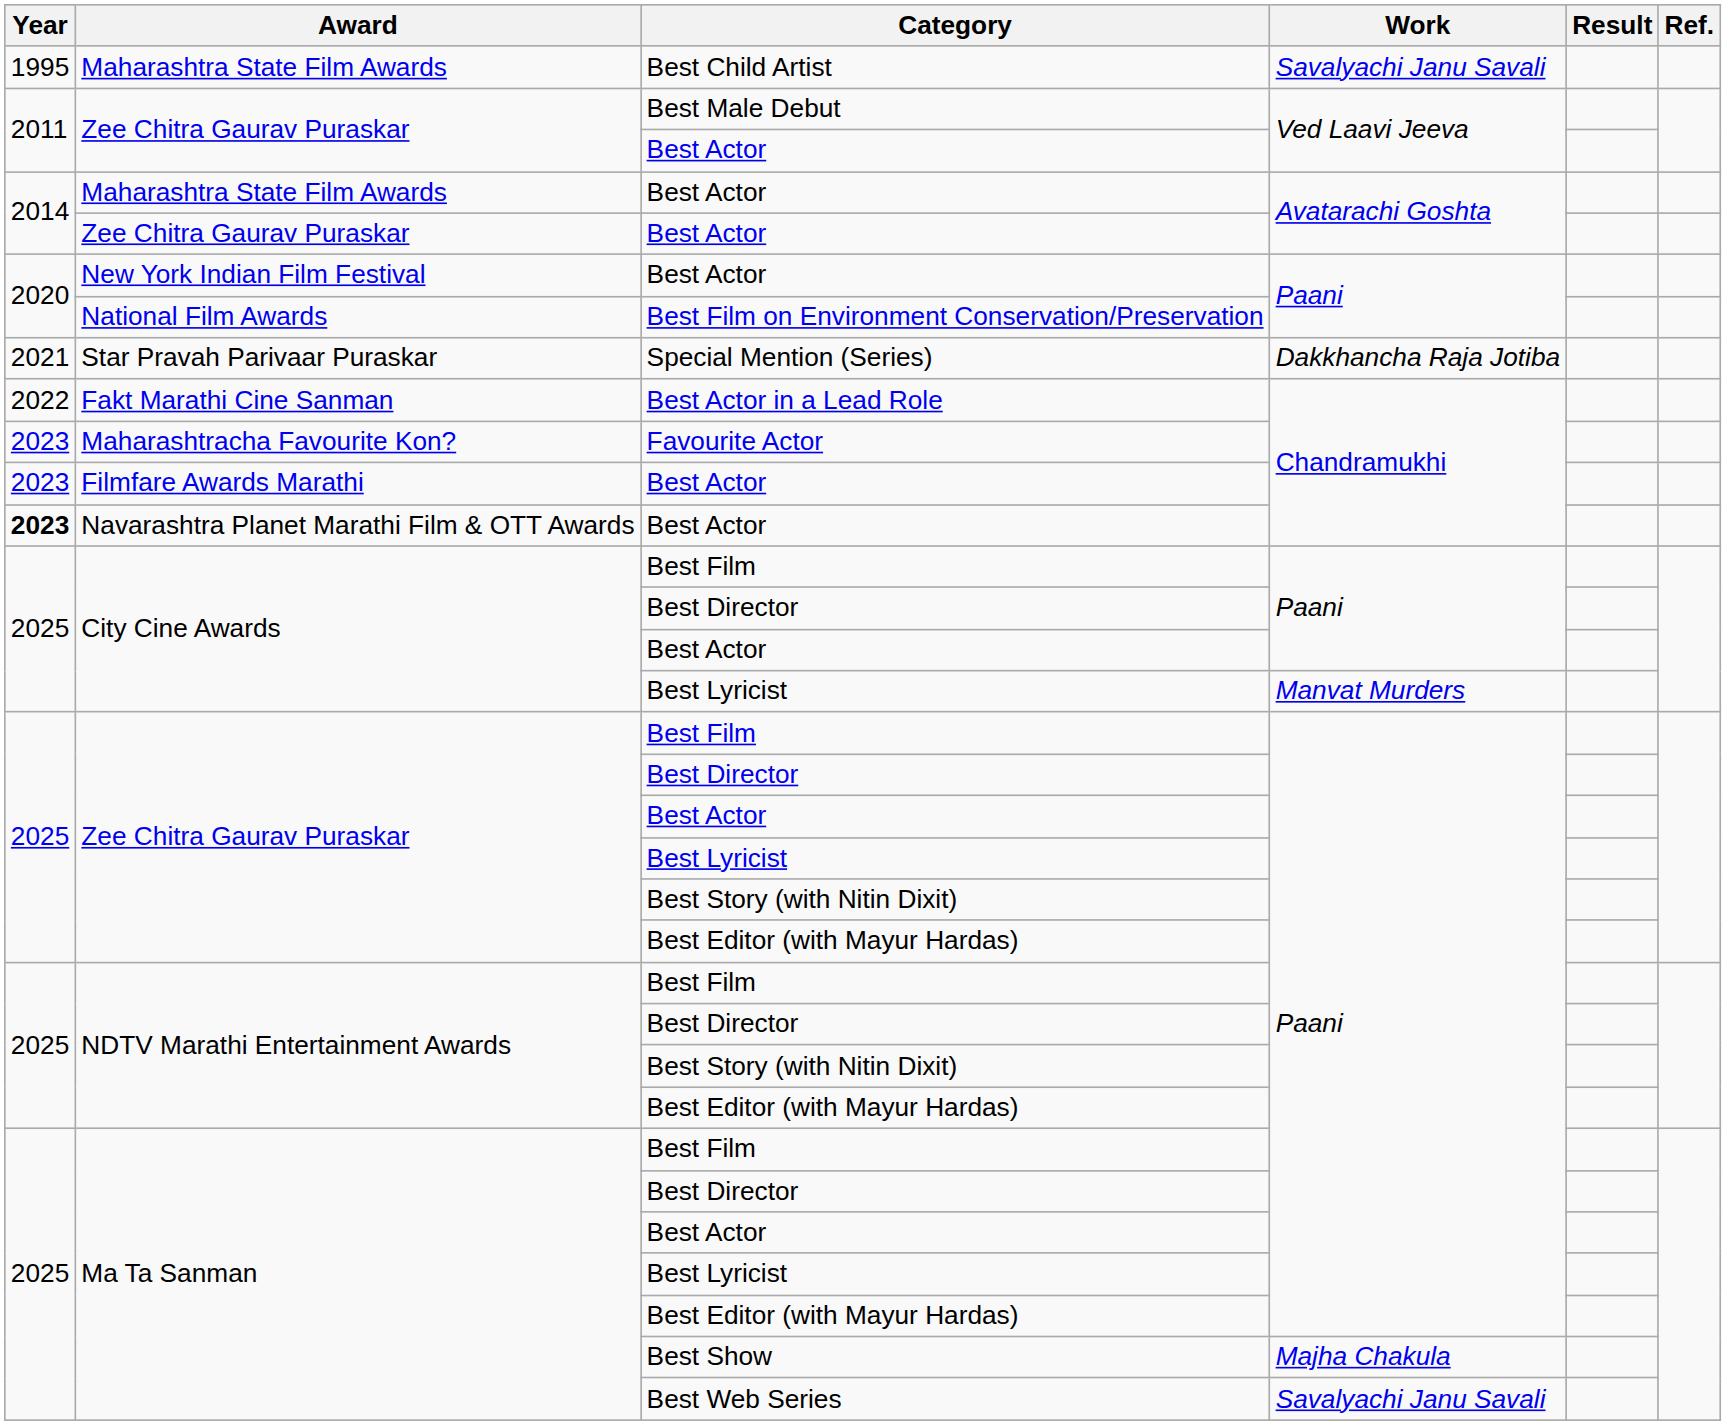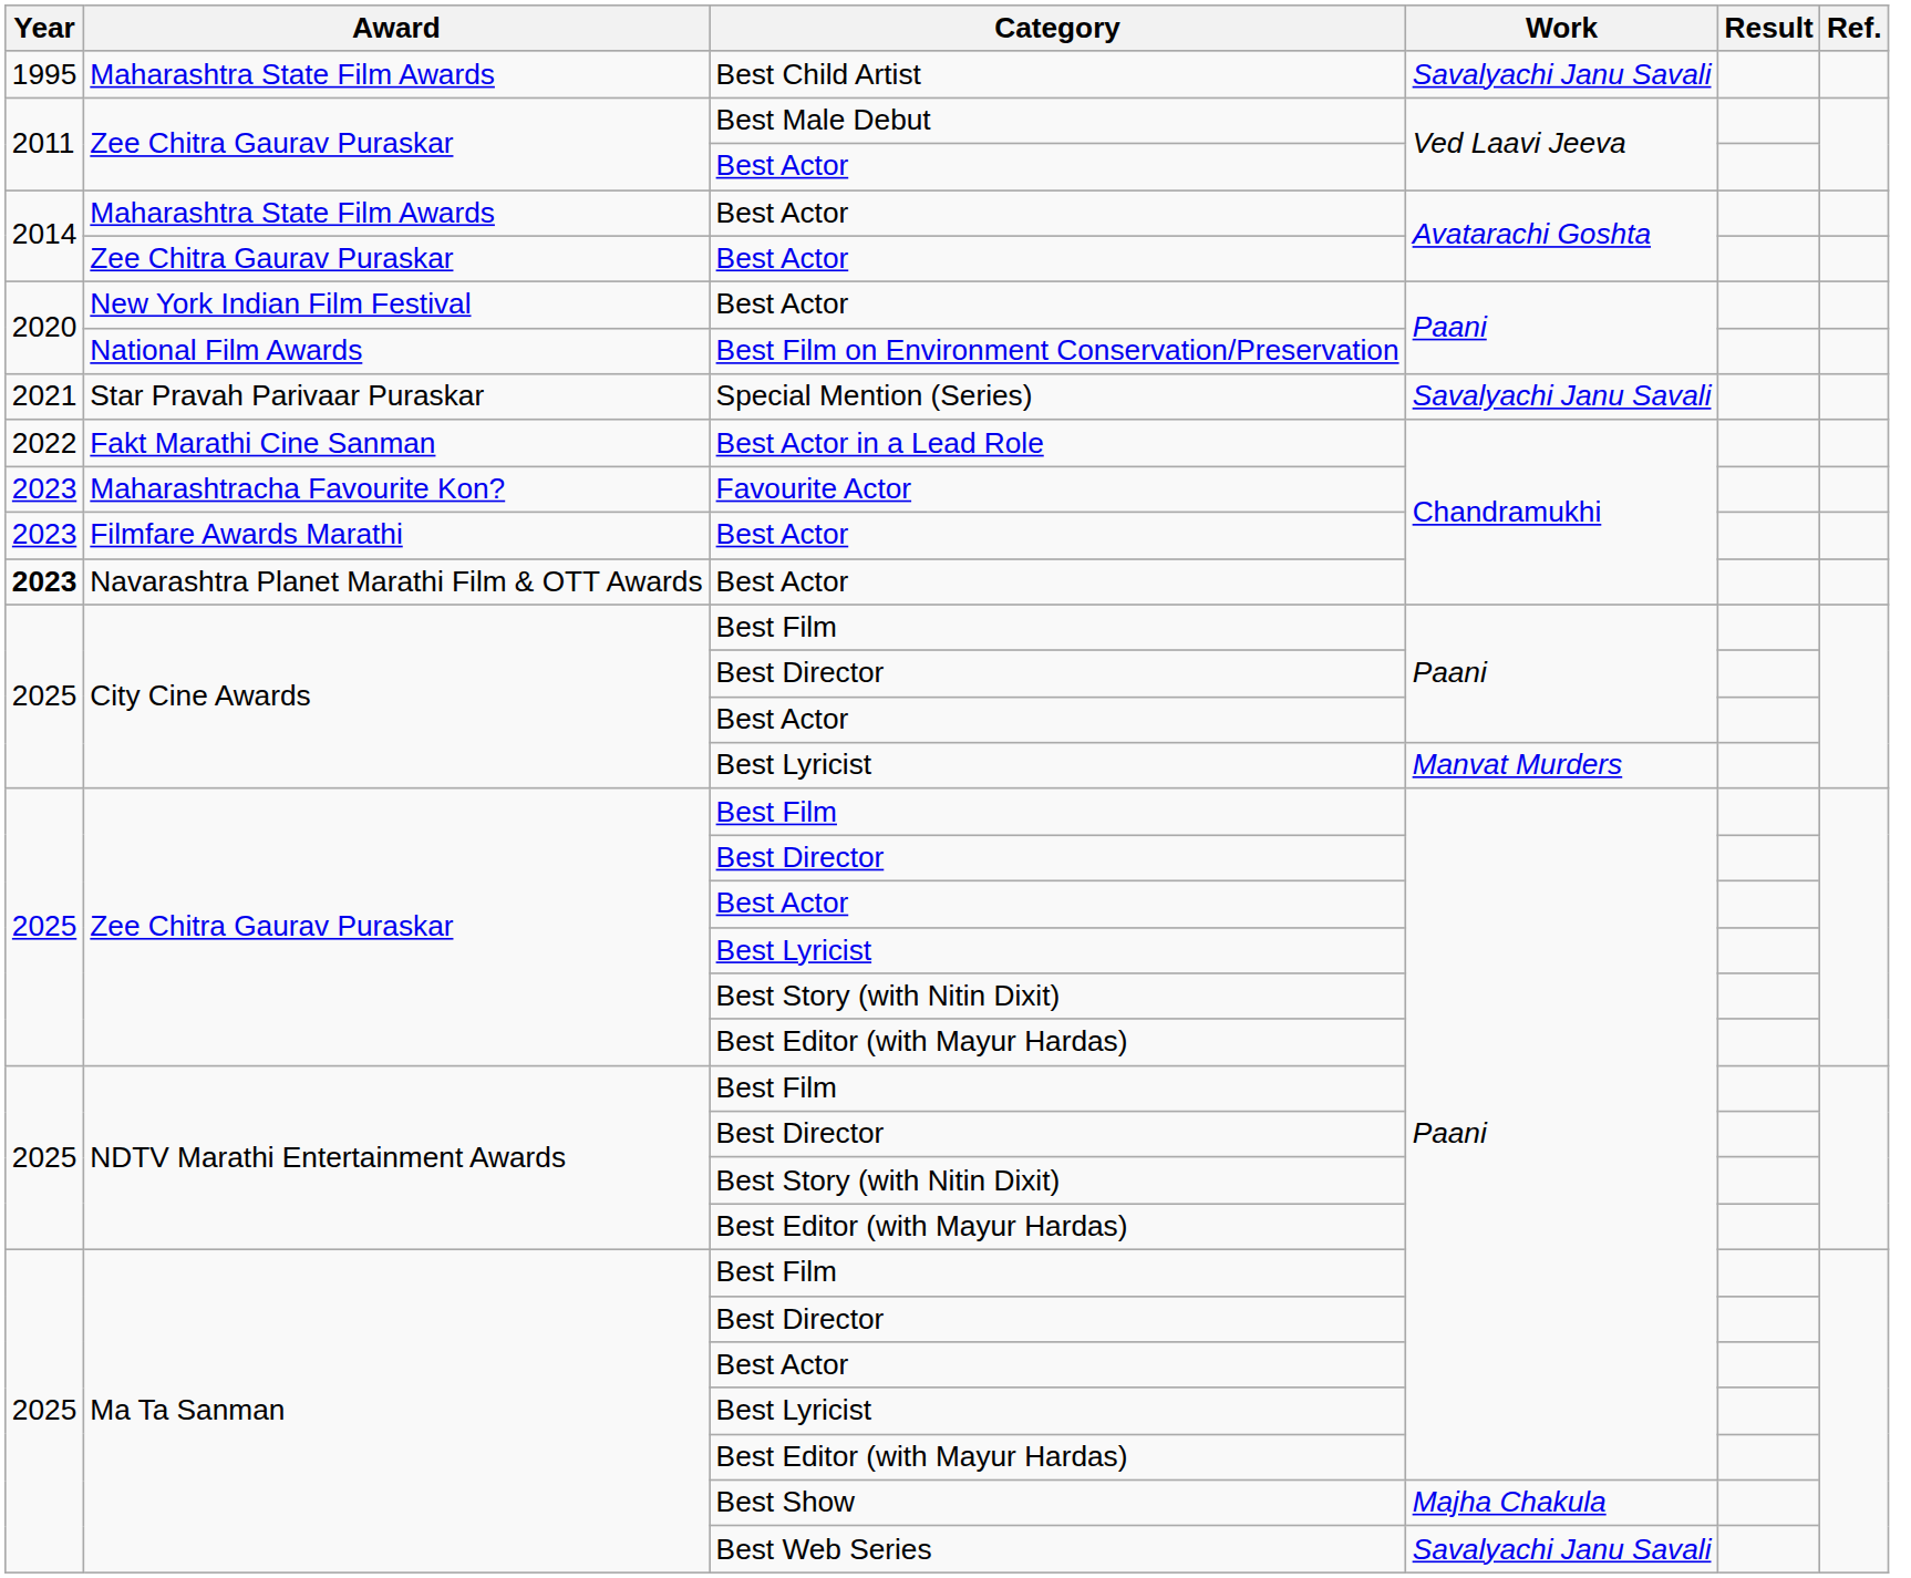 <table class="wikitable">
 <tr>
 <th>Year</th>
 <th>Award</th>
 <th>Category</th>
 <th>Work</th>
 <th>Result</th>
 <th>Ref.</th>
 </tr>
 <tr>
 <td>1995</td>
 <td><a href='#'>Maharashtra State Film Awards</a></td>
 <td>Best Child Artist</td>
 <td><em><a href='#'>Savalyachi Janu Savali</a></em></td>
 <td></td>
 <td></td>
 </tr>
 <tr>
 <td rowspan="2">2011</td>
 <td rowspan="2"><a href='#'>Zee Chitra Gaurav Puraskar</a></td>
 <td>Best Male Debut</td>
 <td rowspan="2"><em>Ved Laavi Jeeva</em></td>
 <td></td>
 <td rowspan="2"></td>
 </tr>
 <tr>
 <td><a href='#'>Best Actor</a></td>
 <td></td>
 </tr>
 <tr>
 <td rowspan="2">2014</td>
 <td><a href='#'>Maharashtra State Film Awards</a></td>
 <td>Best Actor</td>
 <td rowspan="2"><em><a href='#'>Avatarachi Goshta</a></em></td>
 <td></td>
 <td></td>
 </tr>
 <tr>
 <td><a href='#'>Zee Chitra Gaurav Puraskar</a></td>
 <td><a href='#'>Best Actor</a></td>
 <td></td>
 <td></td>
 </tr>
 <tr>
 <td rowspan="2">2020</td>
 <td><a href='#'>New York Indian Film Festival</a></td>
 <td>Best Actor</td>
 <td rowspan="2"><em><a href='#'>Paani</a></em></td>
 <td></td>
 <td></td>
 </tr>
 <tr>
 <td><a href='#'>National Film Awards</a></td>
 <td><a href='#'>Best Film on Environment Conservation/Preservation</a></td>
 <td></td>
 <td></td>
 </tr>
 <tr>
 <td>2021</td>
 <td>Star Pravah Parivaar Puraskar</td>
 <td>Special Mention (Series)</td>
-<td><em>Dakkhancha Raja Jotiba</em></td>
+<td><em><a href='#'>Savalyachi Janu Savali</a></em></td>
 <td></td>
 <td></td>
 </tr>
 <tr>
 <td>2022</td>
 <td><a href='#'>Fakt Marathi Cine Sanman</a></td>
 <td><a href='#'>Best Actor in a Lead Role</a></td>
 <td rowspan="4"><a href='#'>Chandramukhi</a></td>
 <td></td>
 <td></td>
 </tr>
 <tr>
 <td><a href='#'>2023</a></td>
 <td><a href='#'>Maharashtracha Favourite Kon?</a></td>
 <td><a href='#'>Favourite Actor</a></td>
 <td></td>
 <td></td>
 </tr>
 <tr>
 <td><a href='#'>2023</a></td>
 <td><a href='#'>Filmfare Awards Marathi</a></td>
 <td><a href='#'>Best Actor</a></td>
 <td></td>
 <td></td>
 </tr>
 <tr>
 <td><strong>2023</strong></td>
 <td>Navarashtra Planet Marathi Film & OTT Awards</td>
 <td>Best Actor</td>
 <td></td>
 <td></td>
 </tr>
 <tr>
 <td rowspan="4">2025</td>
 <td rowspan="4">City Cine Awards</td>
 <td>Best Film</td>
 <td rowspan="3"><em>Paani</em></td>
 <td></td>
 <td rowspan="4"></td>
 </tr>
 <tr>
 <td>Best Director</td>
 <td></td>
 </tr>
 <tr>
 <td>Best Actor</td>
 <td></td>
 </tr>
 <tr>
 <td>Best Lyricist</td>
 <td><em><a href='#'>Manvat Murders</a></em></td>
 <td></td>
 </tr>
 <tr>
 <td rowspan="6"><a href='#'>2025</a></td>
 <td rowspan="6"><a href='#'>Zee Chitra Gaurav Puraskar</a></td>
 <td><a href='#'>Best Film</a></td>
 <td rowspan="15"><em>Paani</em></td>
 <td></td>
 <td rowspan="6"></td>
 </tr>
 <tr>
 <td><a href='#'>Best Director</a></td>
 <td></td>
 </tr>
 <tr>
 <td><a href='#'>Best Actor</a></td>
 <td></td>
 </tr>
 <tr>
 <td><a href='#'>Best Lyricist</a></td>
 <td></td>
 </tr>
 <tr>
 <td>Best Story (with Nitin Dixit)</td>
 <td></td>
 </tr>
 <tr>
 <td>Best Editor (with Mayur Hardas)</td>
 <td></td>
 </tr>
 <tr>
 <td rowspan="4">2025</td>
 <td rowspan="4">NDTV Marathi Entertainment Awards</td>
 <td>Best Film</td>
 <td></td>
 <td rowspan="4"></td>
 </tr>
 <tr>
 <td>Best Director</td>
 <td></td>
 </tr>
 <tr>
 <td>Best Story (with Nitin Dixit)</td>
 <td></td>
 </tr>
 <tr>
 <td>Best Editor (with Mayur Hardas)</td>
 <td></td>
 </tr>
 <tr>
 <td rowspan="7">2025</td>
 <td rowspan="7">Ma Ta Sanman</td>
 <td>Best Film</td>
 <td></td>
 <td rowspan="7"></td>
 </tr>
 <tr>
 <td>Best Director</td>
 <td></td>
 </tr>
 <tr>
 <td>Best Actor</td>
 <td></td>
 </tr>
 <tr>
 <td>Best Lyricist</td>
 <td></td>
 </tr>
 <tr>
 <td>Best Editor (with Mayur Hardas)</td>
 <td></td>
 </tr>
 <tr>
 <td>Best Show</td>
 <td><em><a href='#'>Majha Chakula</a></em></td>
 <td></td>
 </tr>
 <tr>
 <td>Best Web Series</td>
 <td><em><a href='#'>Savalyachi Janu Savali</a></em></td>
 <td></td>
 </tr>
 </table>
